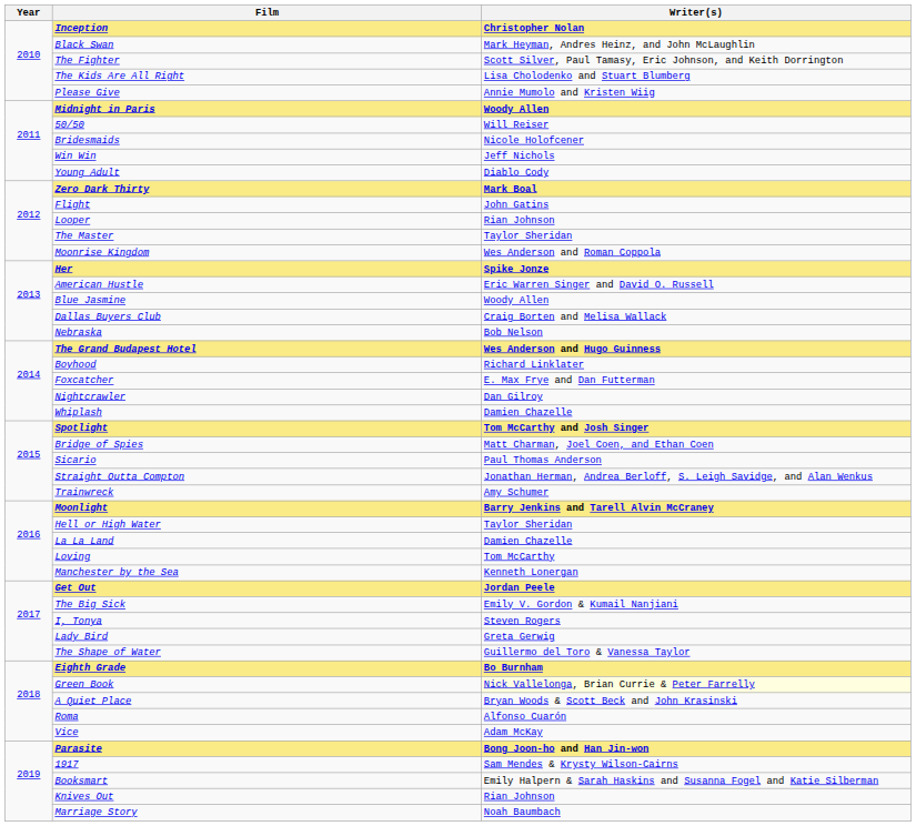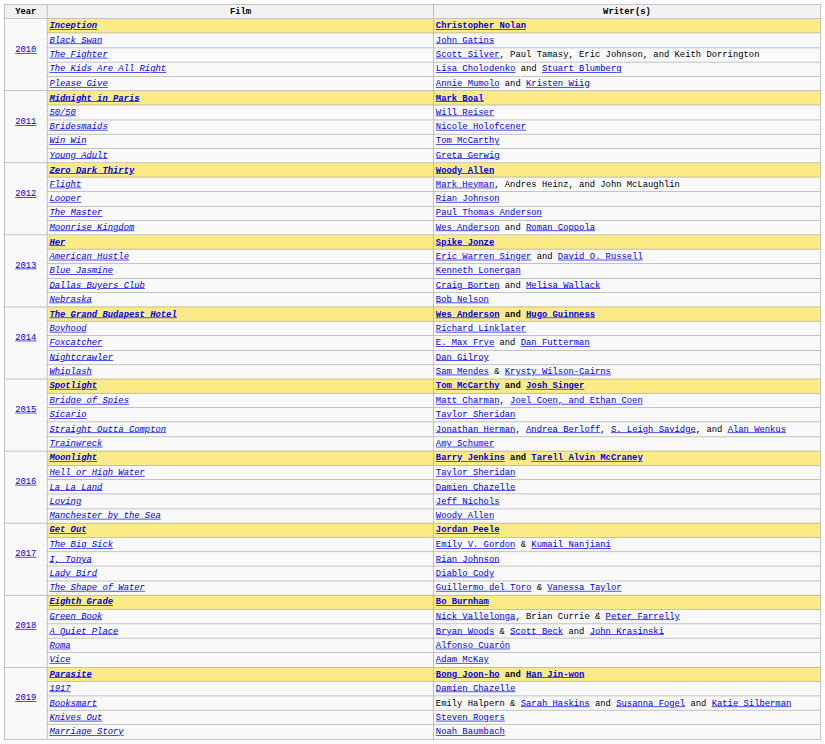 <table class="wikitable" width="95%" cellpadding="5">
 <tr>
 <th width="5%">Year</th>
 <th width="45%">Film</th>
 <th width="45%">Writer(s)</th>
 </tr>
 <tr>
 <td rowspan="5" style="text-align:center;"><a href='#'>2010</a><br><br></td>
 <td style="background:#FAEB86"><strong><em><a href='#'>Inception</a></em></strong></td>
 <td style="background:#FAEB86"><strong><a href='#'>Christopher Nolan</a></strong></td>
 </tr>
 <tr>
 <td><em><a href='#'>Black Swan</a></em></td>
-<td><a href='#'>Mark Heyman</a>, Andres Heinz, and John McLaughlin</td>
+<td><a href='#'>John Gatins</a></td>
 </tr>
 <tr>
 <td><em><a href='#'>The Fighter</a></em></td>
 <td><a href='#'>Scott Silver</a>, Paul Tamasy, Eric Johnson, and Keith Dorrington</td>
 </tr>
 <tr>
 <td><em><a href='#'>The Kids Are All Right</a></em></td>
 <td><a href='#'>Lisa Cholodenko</a> and <a href='#'>Stuart Blumberg</a></td>
 </tr>
 <tr>
 <td><em><a href='#'>Please Give</a></em></td>
 <td><a href='#'>Annie Mumolo</a> and <a href='#'>Kristen Wiig</a></td>
 </tr>
 <tr>
 <td rowspan="5" style="text-align:center;"><a href='#'>2011</a><br><br></td>
 <td style="background:#FAEB86"><strong><em><a href='#'>Midnight in Paris</a></em></strong></td>
-<td style="background:#FAEB86"><strong><a href='#'>Woody Allen</a></strong></td>
+<td style="background:#FAEB86"><strong><a href='#'>Mark Boal</a></strong></td>
 </tr>
 <tr>
 <td><em><a href='#'>50/50</a></em></td>
 <td><a href='#'>Will Reiser</a></td>
 </tr>
 <tr>
 <td><em><a href='#'>Bridesmaids</a></em></td>
 <td><a href='#'>Nicole Holofcener</a></td>
 </tr>
 <tr>
 <td><em><a href='#'>Win Win</a></em></td>
-<td><a href='#'>Jeff Nichols</a></td>
+<td><a href='#'>Tom McCarthy</a></td>
 </tr>
 <tr>
 <td><em><a href='#'>Young Adult</a></em></td>
-<td><a href='#'>Diablo Cody</a></td>
+<td><a href='#'>Greta Gerwig</a></td>
 </tr>
 <tr>
 <td rowspan="5" style="text-align:center;"><a href='#'>2012</a><br><br></td>
 <td style="background:#FAEB86"><strong><em><a href='#'>Zero Dark Thirty</a></em></strong></td>
-<td style="background:#FAEB86"><strong><a href='#'>Mark Boal</a></strong></td>
+<td style="background:#FAEB86"><strong><a href='#'>Woody Allen</a></strong></td>
 </tr>
 <tr>
 <td><em><a href='#'>Flight</a></em></td>
-<td><a href='#'>John Gatins</a></td>
+<td><a href='#'>Mark Heyman</a>, Andres Heinz, and John McLaughlin</td>
 </tr>
 <tr>
 <td><em><a href='#'>Looper</a></em></td>
 <td><a href='#'>Rian Johnson</a></td>
 </tr>
 <tr>
 <td><em><a href='#'>The Master</a></em></td>
-<td><a href='#'>Taylor Sheridan</a></td>
+<td><a href='#'>Paul Thomas Anderson</a></td>
 </tr>
 <tr>
 <td><em><a href='#'>Moonrise Kingdom</a></em></td>
 <td><a href='#'>Wes Anderson</a> and <a href='#'>Roman Coppola</a></td>
 </tr>
 <tr>
 <td rowspan="5" style="text-align:center;"><a href='#'>2013</a><br><br></td>
 <td style="background:#FAEB86"><strong><em><a href='#'>Her</a></em></strong></td>
 <td style="background:#FAEB86"><strong><a href='#'>Spike Jonze</a></strong></td>
 </tr>
 <tr>
 <td><em><a href='#'>American Hustle</a></em></td>
 <td><a href='#'>Eric Warren Singer</a> and <a href='#'>David O. Russell</a></td>
 </tr>
 <tr>
 <td><em><a href='#'>Blue Jasmine</a></em></td>
-<td><a href='#'>Woody Allen</a></td>
+<td><a href='#'>Kenneth Lonergan</a></td>
 </tr>
 <tr>
 <td><em><a href='#'>Dallas Buyers Club</a></em></td>
 <td><a href='#'>Craig Borten</a> and <a href='#'>Melisa Wallack</a></td>
 </tr>
 <tr>
 <td><em><a href='#'>Nebraska</a></em></td>
 <td><a href='#'>Bob Nelson</a></td>
 </tr>
 <tr>
 <td rowspan="5" style="text-align:center;"><a href='#'>2014</a><br><br></td>
 <td style="background:#FAEB86"><strong><em><a href='#'>The Grand Budapest Hotel</a></em></strong></td>
 <td style="background:#FAEB86"><strong><a href='#'>Wes Anderson</a> and <a href='#'>Hugo Guinness</a></strong></td>
 </tr>
 <tr>
 <td><em><a href='#'>Boyhood</a></em></td>
 <td><a href='#'>Richard Linklater</a></td>
 </tr>
 <tr>
 <td><em><a href='#'>Foxcatcher</a></em></td>
 <td><a href='#'>E. Max Frye</a> and <a href='#'>Dan Futterman</a></td>
 </tr>
 <tr>
 <td><em><a href='#'>Nightcrawler</a></em></td>
 <td><a href='#'>Dan Gilroy</a></td>
 </tr>
 <tr>
 <td><em><a href='#'>Whiplash</a></em></td>
-<td><a href='#'>Damien Chazelle</a></td>
+<td><a href='#'>Sam Mendes</a> & <a href='#'>Krysty Wilson-Cairns</a></td>
 </tr>
 <tr>
 <td rowspan="5" style="text-align:center;"><a href='#'>2015</a><br><br></td>
 <td style="background:#FAEB86"><strong><em><a href='#'>Spotlight</a></em></strong></td>
 <td style="background:#FAEB86"><strong><a href='#'>Tom McCarthy</a> and <a href='#'>Josh Singer</a></strong></td>
 </tr>
 <tr>
 <td><em><a href='#'>Bridge of Spies</a></em></td>
 <td><a href='#'>Matt Charman</a>, <a href='#'>Joel Coen, and Ethan Coen</a></td>
 </tr>
 <tr>
 <td><em><a href='#'>Sicario</a></em></td>
-<td><a href='#'>Paul Thomas Anderson</a></td>
+<td><a href='#'>Taylor Sheridan</a></td>
 </tr>
 <tr>
 <td><em><a href='#'>Straight Outta Compton</a></em></td>
 <td><a href='#'>Jonathan Herman</a>, <a href='#'>Andrea Berloff</a>, <a href='#'>S. Leigh Savidge</a>, and <a href='#'>Alan Wenkus</a></td>
 </tr>
 <tr>
 <td><em><a href='#'>Trainwreck</a></em></td>
 <td><a href='#'>Amy Schumer</a></td>
 </tr>
 <tr>
 <td rowspan="5" style="text-align:center;"><a href='#'>2016</a><br><br></td>
 <td style="background:#FAEB86"><strong><em><a href='#'>Moonlight</a></em></strong></td>
 <td style="background:#FAEB86 "><strong><a href='#'>Barry Jenkins</a> and <a href='#'>Tarell Alvin McCraney</a></strong></td>
 </tr>
 <tr>
 <td><em><a href='#'>Hell or High Water</a></em></td>
 <td><a href='#'>Taylor Sheridan</a></td>
 </tr>
 <tr>
 <td><em><a href='#'>La La Land</a></em></td>
 <td><a href='#'>Damien Chazelle</a></td>
 </tr>
 <tr>
 <td><em><a href='#'>Loving</a></em></td>
-<td><a href='#'>Tom McCarthy</a></td>
+<td><a href='#'>Jeff Nichols</a></td>
 </tr>
 <tr>
 <td><em><a href='#'>Manchester by the Sea</a></em></td>
-<td><a href='#'>Kenneth Lonergan</a></td>
+<td><a href='#'>Woody Allen</a></td>
 </tr>
 <tr>
 <td rowspan="5" style="text-align:center;"><a href='#'>2017</a><br><br></td>
 <td style="background:#FAEB86"><strong><em><a href='#'>Get Out</a></em></strong></td>
 <td style="background:#FAEB86"><strong><a href='#'>Jordan Peele</a></strong></td>
 </tr>
 <tr>
 <td><em><a href='#'>The Big Sick</a></em></td>
 <td><a href='#'>Emily V. Gordon</a> & <a href='#'>Kumail Nanjiani</a></td>
 </tr>
 <tr>
 <td><em><a href='#'>I, Tonya</a></em></td>
-<td><a href='#'>Steven Rogers</a></td>
+<td><a href='#'>Rian Johnson</a></td>
 </tr>
 <tr>
 <td><em><a href='#'>Lady Bird</a></em></td>
-<td><a href='#'>Greta Gerwig</a></td>
+<td><a href='#'>Diablo Cody</a></td>
 </tr>
 <tr>
 <td><em><a href='#'>The Shape of Water</a></em></td>
 <td><a href='#'>Guillermo del Toro</a> & <a href='#'>Vanessa Taylor</a></td>
 </tr>
 <tr>
 <td rowspan="5" style="text-align:center;"><a href='#'>2018</a><br><br></td>
 <td style="background:#FAEB86"><strong><em><a href='#'>Eighth Grade</a></em></strong></td>
 <td style="background:#FAEB86"><strong><a href='#'>Bo Burnham</a></strong></td>
 </tr>
 <tr>
 <td><em><a href='#'>Green Book</a></em></td>
-<td style="background: lightyellow;"><a href='#'>Nick Vallelonga</a>, Brian Currie & <a href='#'>Peter Farrelly</a></td>
+<td><a href='#'>Nick Vallelonga</a>, Brian Currie & <a href='#'>Peter Farrelly</a></td>
 </tr>
 <tr>
 <td><em><a href='#'>A Quiet Place</a></em></td>
 <td><a href='#'>Bryan Woods</a> & <a href='#'>Scott Beck</a> and <a href='#'>John Krasinski</a></td>
 </tr>
 <tr>
 <td><em><a href='#'>Roma</a></em></td>
 <td><a href='#'>Alfonso Cuarón</a></td>
 </tr>
 <tr>
 <td><em><a href='#'>Vice</a></em></td>
 <td><a href='#'>Adam McKay</a></td>
 </tr>
 <tr>
 <td rowspan="5" style="text-align:center;"><a href='#'>2019</a><br><br></td>
 <td style="background:#FAEB86"><strong><em><a href='#'>Parasite</a></em></strong></td>
 <td style="background:#FAEB86"><strong><a href='#'>Bong Joon-ho</a> and <a href='#'>Han Jin-won</a></strong></td>
 </tr>
 <tr>
 <td><em><a href='#'>1917</a></em></td>
-<td><a href='#'>Sam Mendes</a> & <a href='#'>Krysty Wilson-Cairns</a></td>
+<td><a href='#'>Damien Chazelle</a></td>
 </tr>
 <tr>
 <td><em><a href='#'>Booksmart</a></em></td>
 <td>Emily Halpern & <a href='#'>Sarah Haskins</a> and <a href='#'>Susanna Fogel</a> and <a href='#'>Katie Silberman</a></td>
 </tr>
 <tr>
 <td><em><a href='#'>Knives Out</a></em></td>
-<td><a href='#'>Rian Johnson</a></td>
+<td><a href='#'>Steven Rogers</a></td>
 </tr>
 <tr>
 <td><em><a href='#'>Marriage Story</a></em></td>
 <td><a href='#'>Noah Baumbach</a></td>
 </tr>
 </table>
